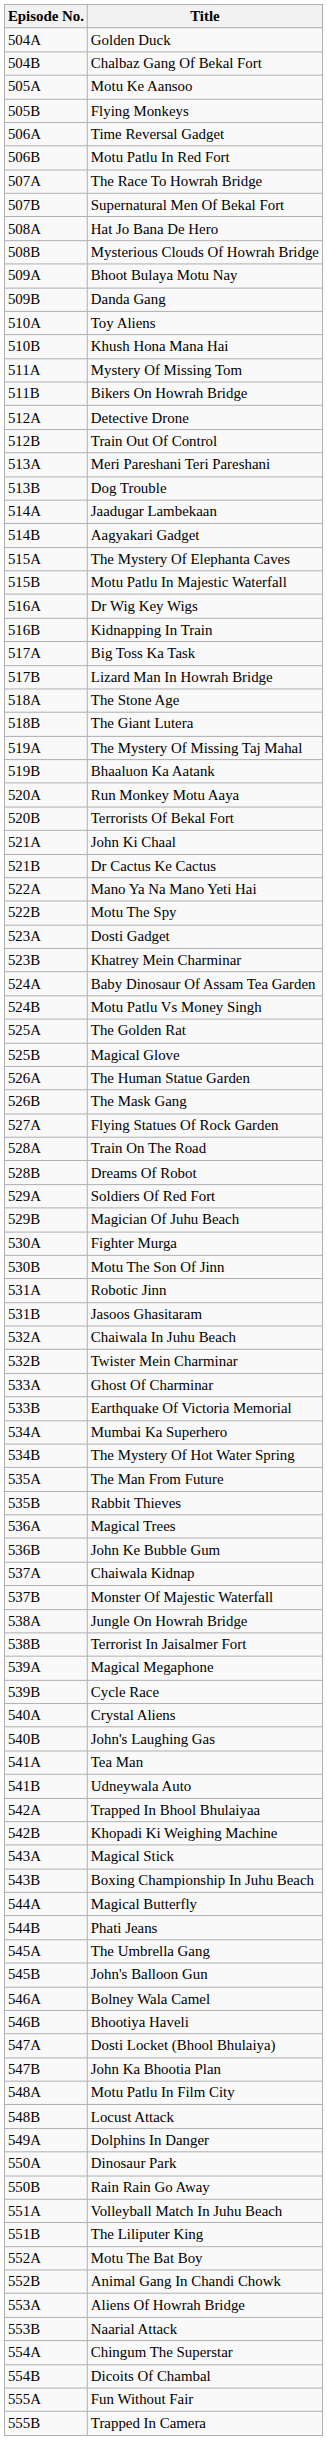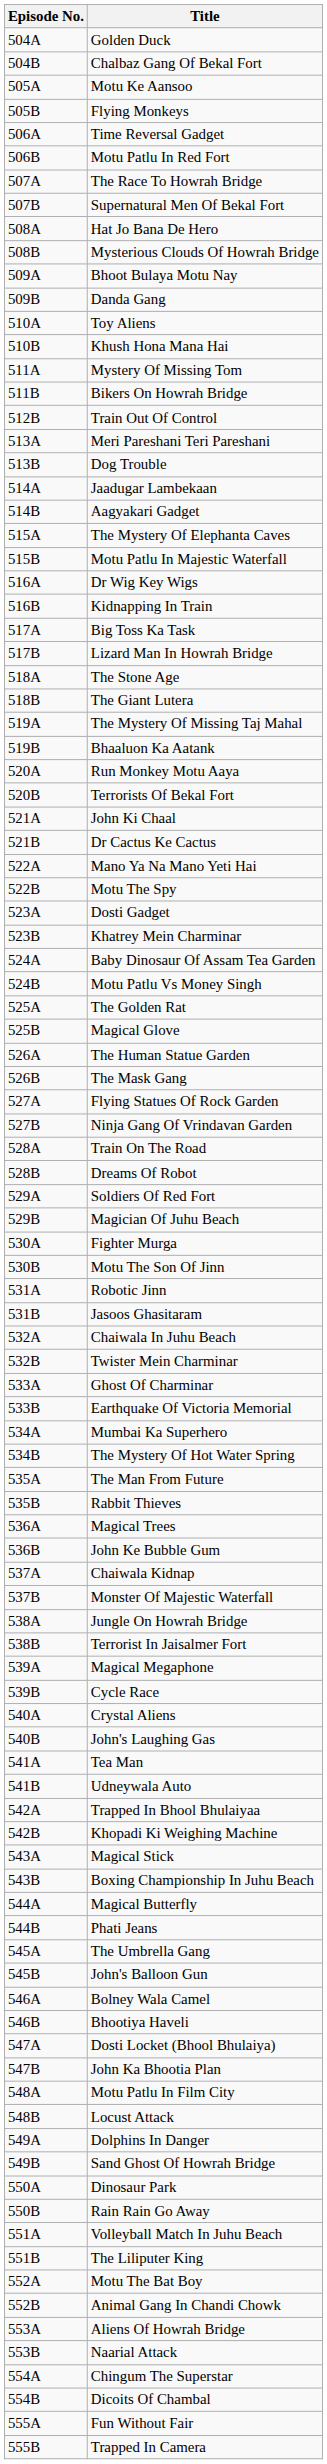 <table class="wikitable">
 <tr>
 <th>Episode No.</th>
 <th>Title</th>
 </tr>
 <tr>
 <td>504A</td>
 <td>Golden Duck</td>
 </tr>
 <tr>
 <td>504B</td>
 <td>Chalbaz Gang Of Bekal Fort</td>
 </tr>
 <tr>
 <td>505A</td>
 <td>Motu Ke Aansoo</td>
 </tr>
 <tr>
 <td>505B</td>
 <td>Flying Monkeys</td>
 </tr>
 <tr>
 <td>506A</td>
 <td>Time Reversal Gadget</td>
 </tr>
 <tr>
 <td>506B</td>
 <td>Motu Patlu In Red Fort</td>
 </tr>
 <tr>
 <td>507A</td>
 <td>The Race To Howrah Bridge</td>
 </tr>
 <tr>
 <td>507B</td>
 <td>Supernatural Men Of Bekal Fort</td>
 </tr>
 <tr>
 <td>508A</td>
 <td>Hat Jo Bana De Hero</td>
 </tr>
 <tr>
 <td>508B</td>
 <td>Mysterious Clouds Of Howrah Bridge</td>
 </tr>
 <tr>
 <td>509A</td>
 <td>Bhoot Bulaya Motu Nay</td>
 </tr>
 <tr>
 <td>509B</td>
 <td>Danda Gang</td>
 </tr>
 <tr>
 <td>510A</td>
 <td>Toy Aliens</td>
 </tr>
 <tr>
 <td>510B</td>
 <td>Khush Hona Mana Hai</td>
 </tr>
 <tr>
 <td>511A</td>
 <td>Mystery Of Missing Tom</td>
 </tr>
 <tr>
 <td>511B</td>
 <td>Bikers On Howrah Bridge</td>
-</tr>
-<tr>
-<td>512A</td>
-<td>Detective Drone</td>
 </tr>
 <tr>
 <td>512B</td>
 <td>Train Out Of Control</td>
 </tr>
 <tr>
 <td>513A</td>
 <td>Meri Pareshani Teri Pareshani</td>
 </tr>
 <tr>
 <td>513B</td>
 <td>Dog Trouble</td>
 </tr>
 <tr>
 <td>514A</td>
 <td>Jaadugar Lambekaan</td>
 </tr>
 <tr>
 <td>514B</td>
 <td>Aagyakari Gadget</td>
 </tr>
 <tr>
 <td>515A</td>
 <td>The Mystery Of Elephanta Caves</td>
 </tr>
 <tr>
 <td>515B</td>
 <td>Motu Patlu In Majestic Waterfall</td>
 </tr>
 <tr>
 <td>516A</td>
 <td>Dr Wig Key Wigs</td>
 </tr>
 <tr>
 <td>516B</td>
 <td>Kidnapping In Train</td>
 </tr>
 <tr>
 <td>517A</td>
 <td>Big Toss Ka Task</td>
 </tr>
 <tr>
 <td>517B</td>
 <td>Lizard Man In Howrah Bridge</td>
 </tr>
 <tr>
 <td>518A</td>
 <td>The Stone Age</td>
 </tr>
 <tr>
 <td>518B</td>
 <td>The Giant Lutera</td>
 </tr>
 <tr>
 <td>519A</td>
 <td>The Mystery Of Missing Taj Mahal</td>
 </tr>
 <tr>
 <td>519B</td>
 <td>Bhaaluon Ka Aatank</td>
 </tr>
 <tr>
 <td>520A</td>
 <td>Run Monkey Motu Aaya</td>
 </tr>
 <tr>
 <td>520B</td>
 <td>Terrorists Of Bekal Fort</td>
 </tr>
 <tr>
 <td>521A</td>
 <td>John Ki Chaal</td>
 </tr>
 <tr>
 <td>521B</td>
 <td>Dr Cactus Ke Cactus</td>
 </tr>
 <tr>
 <td>522A</td>
 <td>Mano Ya Na Mano Yeti Hai</td>
 </tr>
 <tr>
 <td>522B</td>
 <td>Motu The Spy</td>
 </tr>
 <tr>
 <td>523A</td>
 <td>Dosti Gadget</td>
 </tr>
 <tr>
 <td>523B</td>
 <td>Khatrey Mein Charminar</td>
 </tr>
 <tr>
 <td>524A</td>
 <td>Baby Dinosaur Of Assam Tea Garden</td>
 </tr>
 <tr>
 <td>524B</td>
 <td>Motu Patlu Vs Money Singh</td>
 </tr>
 <tr>
 <td>525A</td>
 <td>The Golden Rat</td>
 </tr>
 <tr>
 <td>525B</td>
 <td>Magical Glove</td>
 </tr>
 <tr>
 <td>526A</td>
 <td>The Human Statue Garden</td>
 </tr>
 <tr>
 <td>526B</td>
 <td>The Mask Gang</td>
 </tr>
 <tr>
 <td>527A</td>
 <td>Flying Statues Of Rock Garden</td>
+</tr>
+<tr>
+<td>527B</td>
+<td>Ninja Gang Of Vrindavan Garden</td>
 </tr>
 <tr>
 <td>528A</td>
 <td>Train On The Road</td>
 </tr>
 <tr>
 <td>528B</td>
 <td>Dreams Of Robot</td>
 </tr>
 <tr>
 <td>529A</td>
 <td>Soldiers Of Red Fort</td>
 </tr>
 <tr>
 <td>529B</td>
 <td>Magician Of Juhu Beach</td>
 </tr>
 <tr>
 <td>530A</td>
 <td>Fighter Murga</td>
 </tr>
 <tr>
 <td>530B</td>
 <td>Motu The Son Of Jinn</td>
 </tr>
 <tr>
 <td>531A</td>
 <td>Robotic Jinn</td>
 </tr>
 <tr>
 <td>531B</td>
 <td>Jasoos Ghasitaram</td>
 </tr>
 <tr>
 <td>532A</td>
 <td>Chaiwala In Juhu Beach</td>
 </tr>
 <tr>
 <td>532B</td>
 <td>Twister Mein Charminar</td>
 </tr>
 <tr>
 <td>533A</td>
 <td>Ghost Of Charminar</td>
 </tr>
 <tr>
 <td>533B</td>
 <td>Earthquake Of Victoria Memorial</td>
 </tr>
 <tr>
 <td>534A</td>
 <td>Mumbai Ka Superhero</td>
 </tr>
 <tr>
 <td>534B</td>
 <td>The Mystery Of Hot Water Spring</td>
 </tr>
 <tr>
 <td>535A</td>
 <td>The Man From Future</td>
 </tr>
 <tr>
 <td>535B</td>
 <td>Rabbit Thieves</td>
 </tr>
 <tr>
 <td>536A</td>
 <td>Magical Trees</td>
 </tr>
 <tr>
 <td>536B</td>
 <td>John Ke Bubble Gum</td>
 </tr>
 <tr>
 <td>537A</td>
 <td>Chaiwala Kidnap</td>
 </tr>
 <tr>
 <td>537B</td>
 <td>Monster Of Majestic Waterfall</td>
 </tr>
 <tr>
 <td>538A</td>
 <td>Jungle On Howrah Bridge</td>
 </tr>
 <tr>
 <td>538B</td>
 <td>Terrorist In Jaisalmer Fort</td>
 </tr>
 <tr>
 <td>539A</td>
 <td>Magical Megaphone</td>
 </tr>
 <tr>
 <td>539B</td>
 <td>Cycle Race</td>
 </tr>
 <tr>
 <td>540A</td>
 <td>Crystal Aliens</td>
 </tr>
 <tr>
 <td>540B</td>
 <td>John's Laughing Gas</td>
 </tr>
 <tr>
 <td>541A</td>
 <td>Tea Man</td>
 </tr>
 <tr>
 <td>541B</td>
 <td>Udneywala Auto</td>
 </tr>
 <tr>
 <td>542A</td>
 <td>Trapped In Bhool Bhulaiyaa</td>
 </tr>
 <tr>
 <td>542B</td>
 <td>Khopadi Ki Weighing Machine</td>
 </tr>
 <tr>
 <td>543A</td>
 <td>Magical Stick</td>
 </tr>
 <tr>
 <td>543B</td>
 <td>Boxing Championship In Juhu Beach</td>
 </tr>
 <tr>
 <td>544A</td>
 <td>Magical Butterfly</td>
 </tr>
 <tr>
 <td>544B</td>
 <td>Phati Jeans</td>
 </tr>
 <tr>
 <td>545A</td>
 <td>The Umbrella Gang</td>
 </tr>
 <tr>
 <td>545B</td>
 <td>John's Balloon Gun</td>
 </tr>
 <tr>
 <td>546A</td>
 <td>Bolney Wala Camel</td>
 </tr>
 <tr>
 <td>546B</td>
 <td>Bhootiya Haveli</td>
 </tr>
 <tr>
 <td>547A</td>
 <td>Dosti Locket (Bhool Bhulaiya)</td>
 </tr>
 <tr>
 <td>547B</td>
 <td>John Ka Bhootia Plan</td>
 </tr>
 <tr>
 <td>548A</td>
 <td>Motu Patlu In Film City</td>
 </tr>
 <tr>
 <td>548B</td>
 <td>Locust Attack</td>
 </tr>
 <tr>
 <td>549A</td>
 <td>Dolphins In Danger</td>
 </tr>
 <tr>
+<td>549B</td>
+<td>Sand Ghost Of Howrah Bridge</td>
+</tr>
+<tr>
 <td>550A</td>
 <td>Dinosaur Park</td>
 </tr>
 <tr>
 <td>550B</td>
 <td>Rain Rain Go Away</td>
 </tr>
 <tr>
 <td>551A</td>
 <td>Volleyball Match In Juhu Beach</td>
 </tr>
 <tr>
 <td>551B</td>
 <td>The Liliputer King</td>
 </tr>
 <tr>
 <td>552A</td>
 <td>Motu The Bat Boy</td>
 </tr>
 <tr>
 <td>552B</td>
 <td>Animal Gang In Chandi Chowk</td>
 </tr>
 <tr>
 <td>553A</td>
 <td>Aliens Of Howrah Bridge</td>
 </tr>
 <tr>
 <td>553B</td>
 <td>Naarial Attack</td>
 </tr>
 <tr>
 <td>554A</td>
 <td>Chingum The Superstar</td>
 </tr>
 <tr>
 <td>554B</td>
 <td>Dicoits Of Chambal</td>
 </tr>
 <tr>
 <td>555A</td>
 <td>Fun Without Fair</td>
 </tr>
 <tr>
 <td>555B</td>
 <td>Trapped In Camera</td>
 </tr>
 </table>
